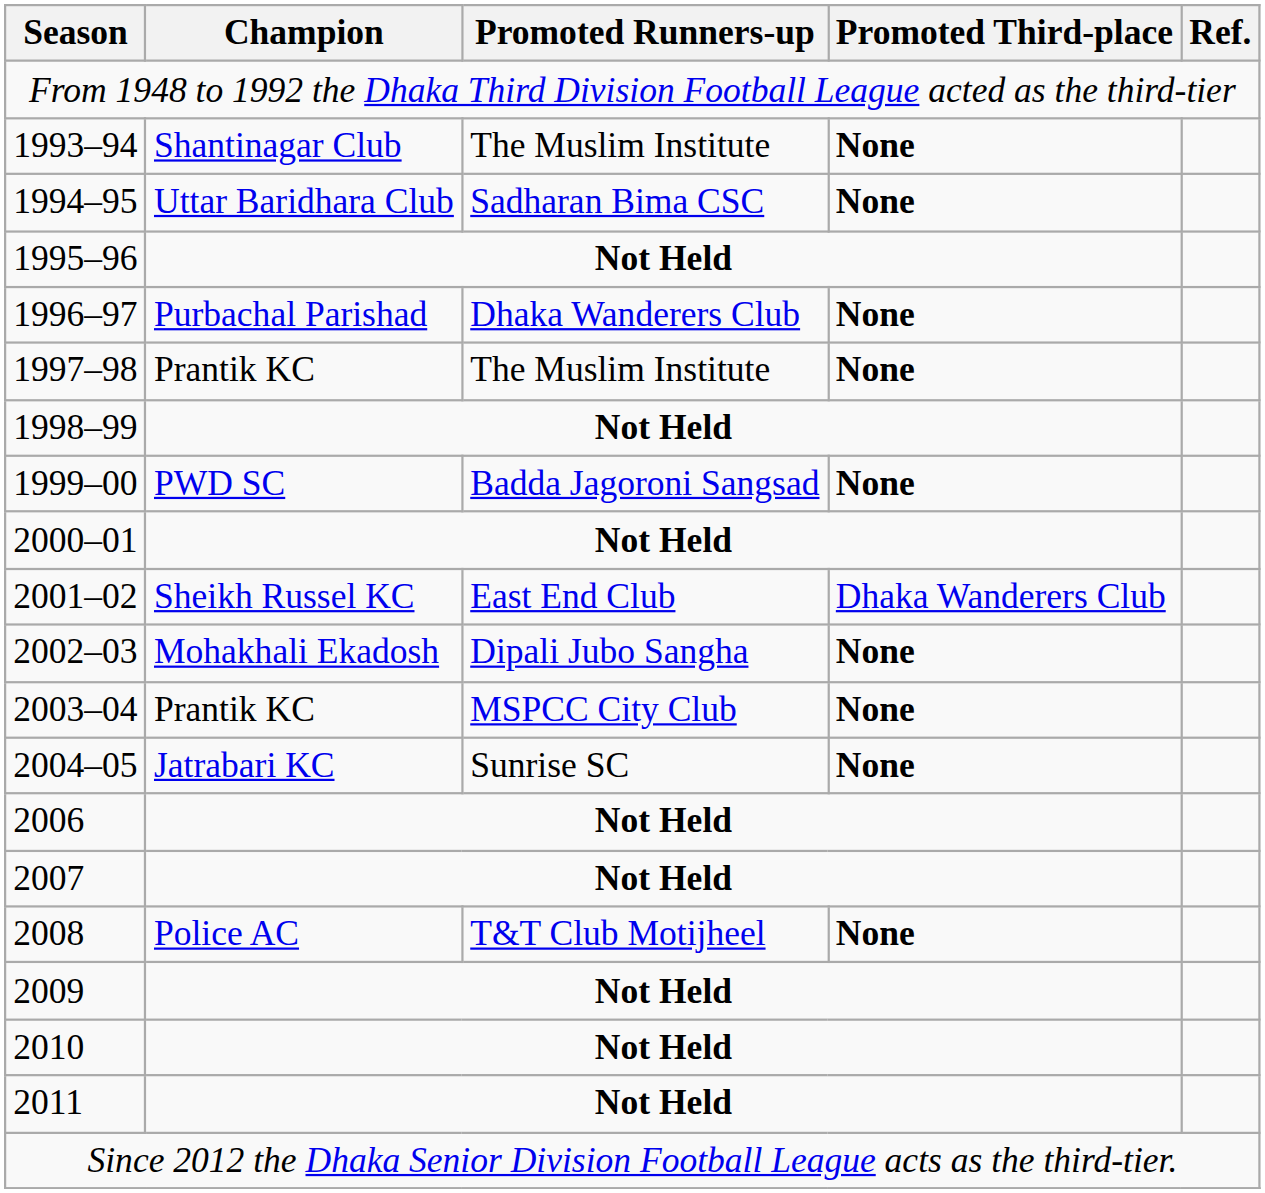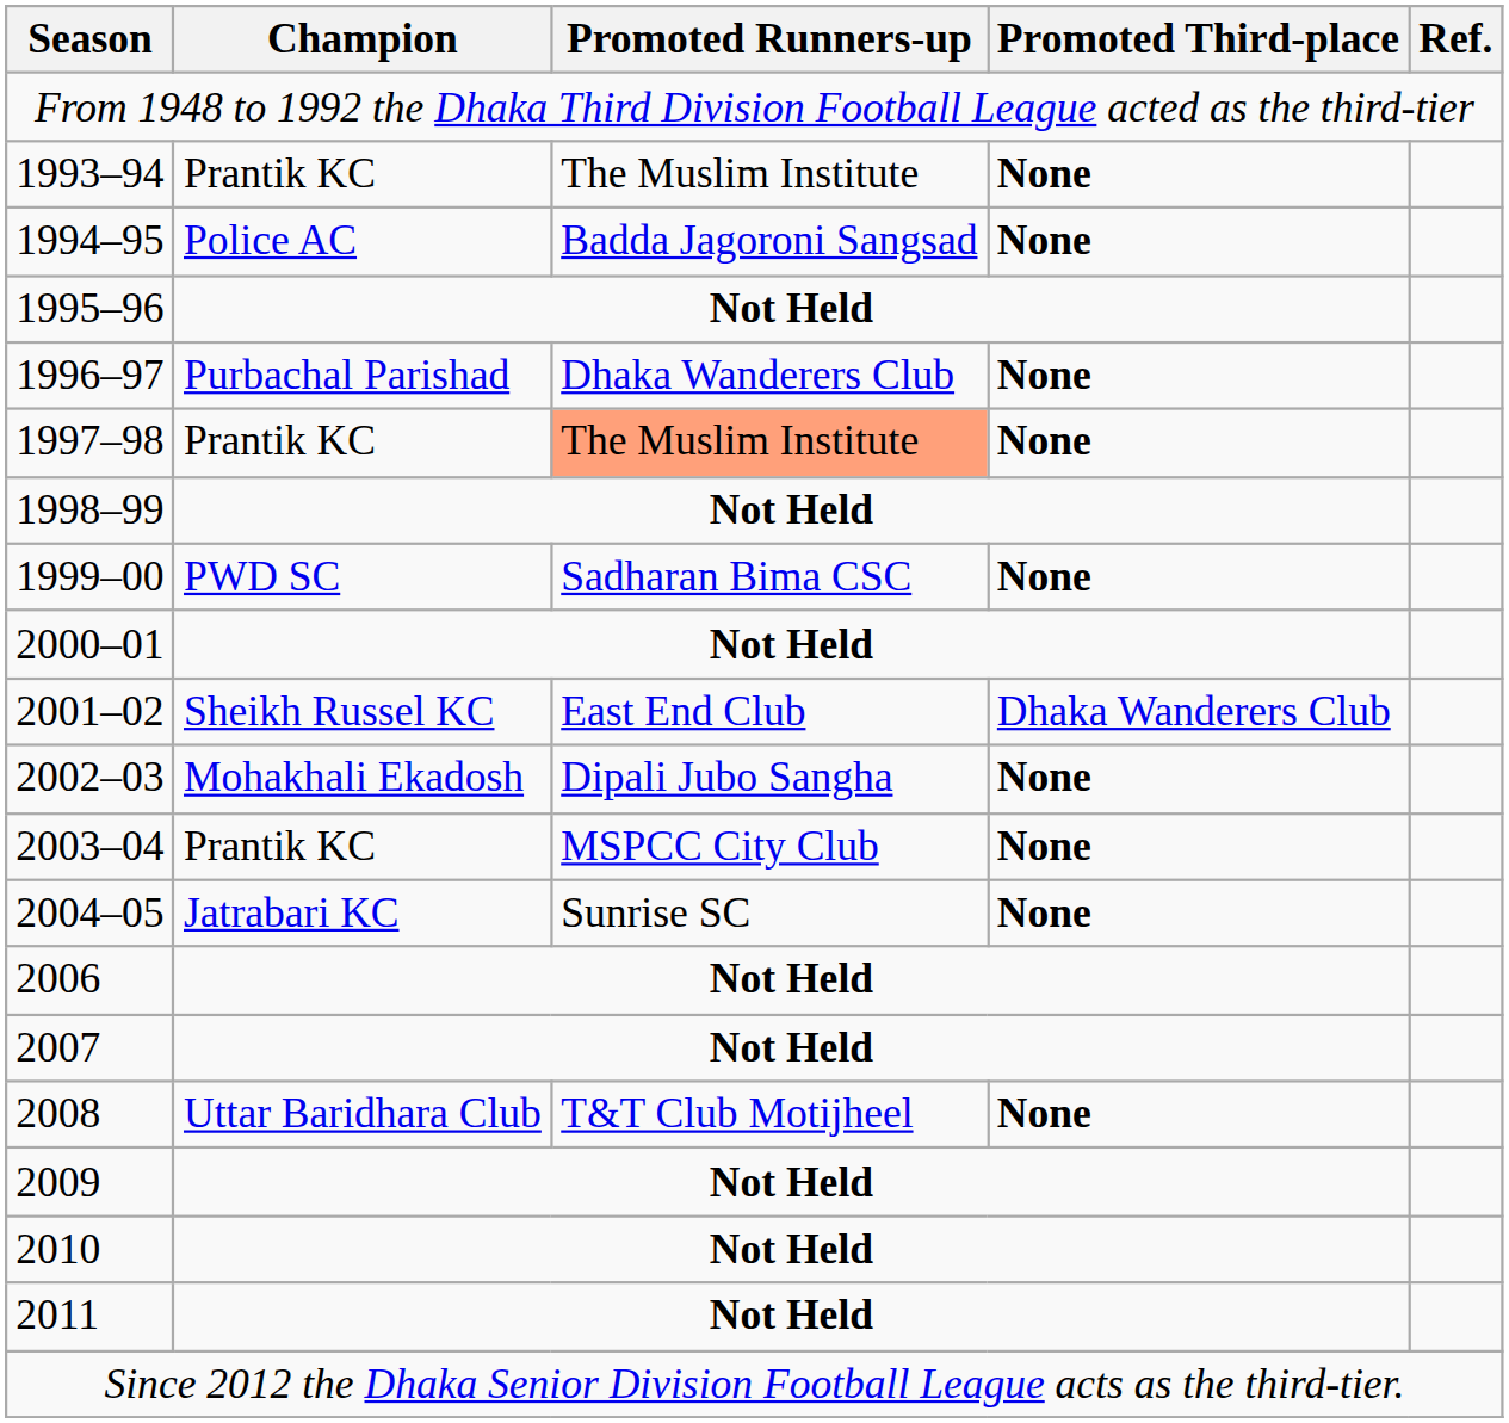 <table class="wikitable"style>
 <tr>
 <th>Season</th>
 <th>Champion</th>
 <th>Promoted Runners-up</th>
 <th>Promoted Third-place</th>
 <th>Ref.</th>
 </tr>
 <tr>
 <td colspan=5 style="text-align:center;"><em>From 1948 to 1992 the <a href='#'>Dhaka Third Division Football League</a> acted as the third-tier</em></td>
 </tr>
 <tr>
 <td>1993–94</td>
-<td><a href='#'>Shantinagar Club</a></td>
+<td>Prantik KC</td>
 <td>The Muslim Institute</td>
 <td><strong>None</strong></td>
 <td></td>
 </tr>
 <tr>
 <td>1994–95</td>
-<td><a href='#'>Uttar Baridhara Club</a></td>
-<td><a href='#'>Sadharan Bima CSC</a></td>
+<td><a href='#'>Police AC</a></td>
+<td><a href='#'>Badda Jagoroni Sangsad</a></td>
 <td><strong>None</strong></td>
 <td></td>
 </tr>
 <tr>
 <td>1995–96</td>
 <td colspan="3" style="text-align:center;"><strong>Not Held</strong></td>
 <td></td>
 </tr>
 <tr>
 <td>1996–97</td>
 <td><a href='#'>Purbachal Parishad</a></td>
 <td><a href='#'>Dhaka Wanderers Club</a></td>
 <td><strong>None</strong></td>
 <td></td>
 </tr>
 <tr>
 <td>1997–98</td>
 <td>Prantik KC</td>
-<td>The Muslim Institute</td>
+<td style="background: lightsalmon;">The Muslim Institute</td>
 <td><strong>None</strong></td>
 <td></td>
 </tr>
 <tr>
 <td>1998–99</td>
 <td colspan="3" style="text-align:center;"><strong>Not Held</strong></td>
 <td></td>
 </tr>
 <tr>
 <td>1999–00</td>
 <td><a href='#'>PWD SC</a></td>
-<td><a href='#'>Badda Jagoroni Sangsad</a></td>
+<td><a href='#'>Sadharan Bima CSC</a></td>
 <td><strong>None</strong></td>
 <td></td>
 </tr>
 <tr>
 <td>2000–01</td>
 <td colspan="3" style="text-align:center;"><strong>Not Held</strong></td>
 <td></td>
 </tr>
 <tr>
 <td>2001–02</td>
 <td><a href='#'>Sheikh Russel KC</a></td>
 <td><a href='#'>East End Club</a></td>
 <td><a href='#'>Dhaka Wanderers Club</a></td>
 <td></td>
 </tr>
 <tr>
 <td>2002–03</td>
 <td><a href='#'>Mohakhali Ekadosh</a></td>
 <td><a href='#'>Dipali Jubo Sangha</a></td>
 <td><strong>None</strong></td>
 <td></td>
 </tr>
 <tr>
 <td>2003–04</td>
 <td>Prantik KC</td>
 <td><a href='#'>MSPCC City Club</a></td>
 <td><strong>None</strong></td>
 <td></td>
 </tr>
 <tr>
 <td>2004–05</td>
 <td><a href='#'>Jatrabari KC</a></td>
 <td>Sunrise SC</td>
 <td><strong>None</strong></td>
 <td></td>
 </tr>
 <tr>
 <td>2006</td>
 <td colspan="3" style="text-align:center;"><strong>Not Held</strong></td>
 <td></td>
 </tr>
 <tr>
 <td>2007</td>
 <td colspan="3" style="text-align:center;"><strong>Not Held</strong></td>
 <td></td>
 </tr>
 <tr>
 <td>2008</td>
-<td><a href='#'>Police AC</a></td>
+<td><a href='#'>Uttar Baridhara Club</a></td>
 <td><a href='#'>T&T Club Motijheel</a></td>
 <td><strong>None</strong></td>
 <td></td>
 </tr>
 <tr>
 <td>2009</td>
 <td colspan="3" style="text-align:center;"><strong>Not Held</strong></td>
 <td></td>
 </tr>
 <tr>
 <td>2010</td>
 <td colspan="3" style="text-align:center;"><strong>Not Held</strong></td>
 <td></td>
 </tr>
 <tr>
 <td>2011</td>
 <td colspan="3" style="text-align:center;"><strong>Not Held</strong></td>
 <td></td>
 </tr>
 <tr>
 <td colspan=5 style="text-align:center;"><em>Since 2012 the <a href='#'>Dhaka Senior Division Football League</a> acts as the third-tier.</em></td>
 </tr>
 <tr>
 </tr>
 </table>
